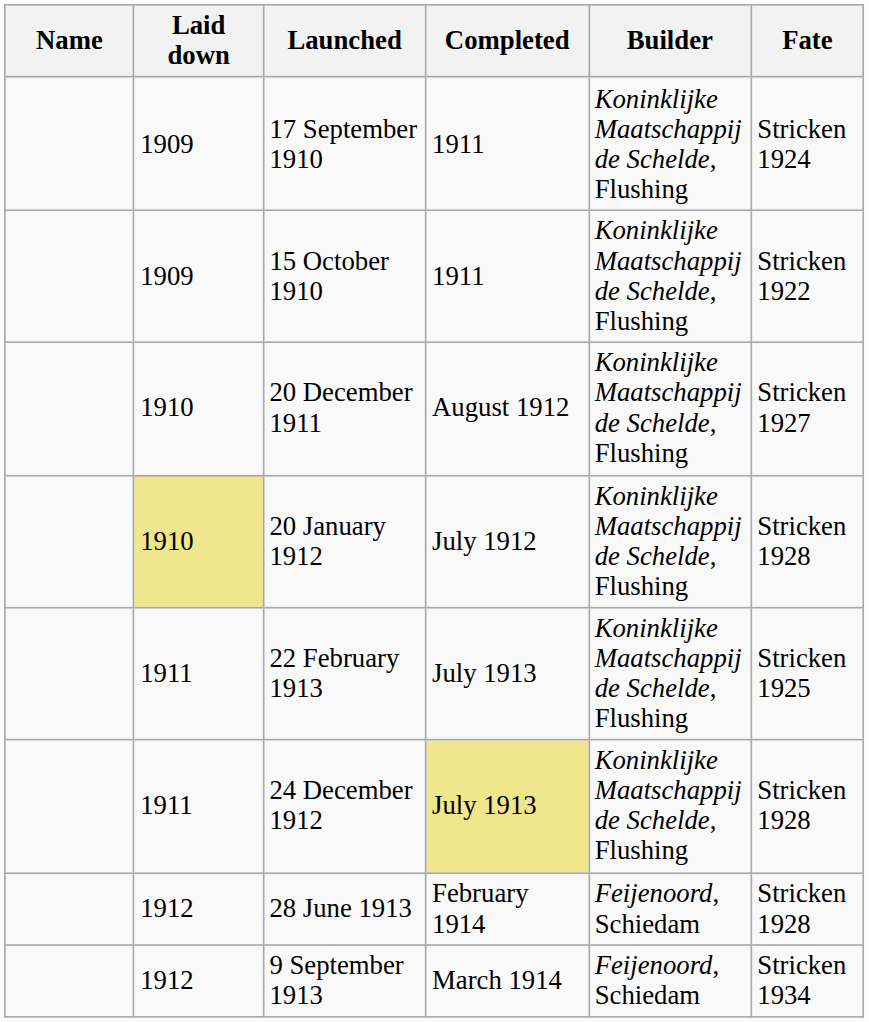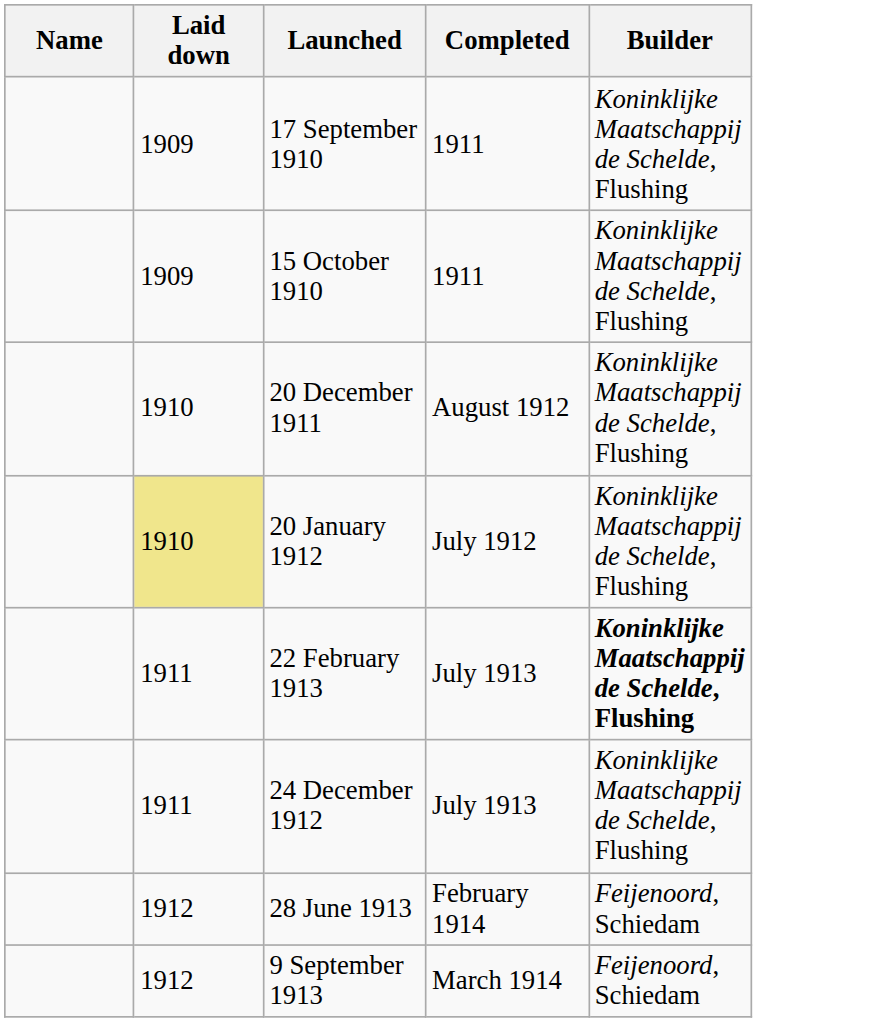 <table class="wikitable">
 <tr>
 <th width="70">Name</th>
 <th width="70">Laid down</th>
 <th width="90">Launched</th>
 <th width="90">Completed</th>
 <th width="90">Builder</th>
-<th width="60">Fate</th>
 </tr>
 <tr>
 <td></td>
 <td>1909</td>
 <td>17 September 1910</td>
 <td>1911</td>
 <td><em>Koninklijke Maatschappij de Schelde</em>, Flushing</td>
-<td>Stricken 1924</td>
 </tr>
 <tr>
 <td></td>
 <td>1909</td>
 <td>15 October 1910</td>
 <td>1911</td>
 <td><em>Koninklijke Maatschappij de Schelde</em>, Flushing</td>
-<td>Stricken 1922</td>
 </tr>
 <tr>
 <td></td>
 <td>1910</td>
 <td>20 December 1911</td>
 <td>August 1912</td>
 <td><em>Koninklijke Maatschappij de Schelde</em>, Flushing</td>
-<td>Stricken 1927</td>
 </tr>
 <tr>
 <td></td>
 <td style="background: khaki;">1910</td>
 <td>20 January 1912</td>
 <td>July 1912</td>
 <td><em>Koninklijke Maatschappij de Schelde</em>, Flushing</td>
-<td>Stricken 1928</td>
 </tr>
 <tr>
 <td></td>
 <td>1911</td>
 <td>22 February 1913</td>
 <td>July 1913</td>
-<td><em>Koninklijke Maatschappij de Schelde</em>, Flushing</td>
-<td>Stricken 1925</td>
+<td><strong><em>Koninklijke Maatschappij de Schelde</em>, Flushing</strong></td>
 </tr>
 <tr>
 <td></td>
 <td>1911</td>
 <td>24 December 1912</td>
-<td style="background: khaki;">July 1913</td>
+<td>July 1913</td>
 <td><em>Koninklijke Maatschappij de Schelde</em>, Flushing</td>
-<td>Stricken 1928</td>
 </tr>
 <tr>
 <td></td>
 <td>1912</td>
 <td>28 June 1913</td>
 <td>February 1914</td>
 <td><em>Feijenoord</em>, Schiedam</td>
-<td>Stricken 1928</td>
 </tr>
 <tr>
 <td></td>
 <td>1912</td>
 <td>9 September 1913</td>
 <td>March 1914</td>
 <td><em>Feijenoord</em>, Schiedam</td>
-<td>Stricken 1934</td>
 </tr>
 </table>
